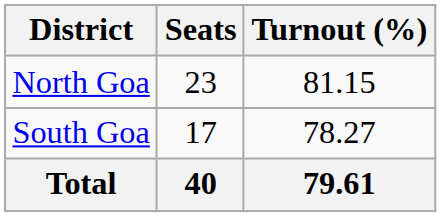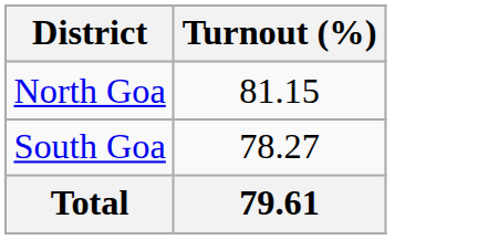 <table class="wikitable sortable" style="text-align:center;">
 <tr>
 <th>District</th>
-<th>Seats</th>
 <th>Turnout (%)</th>
 </tr>
 <tr>
 <td><a href='#'>North Goa</a></td>
-<td>23</td>
 <td>81.15</td>
 </tr>
 <tr>
 <td><a href='#'>South Goa</a></td>
-<td>17</td>
 <td>78.27</td>
 </tr>
 <tr>
 <th>Total</th>
-<th>40</th>
 <th>79.61</th>
 </tr>
 </table>
